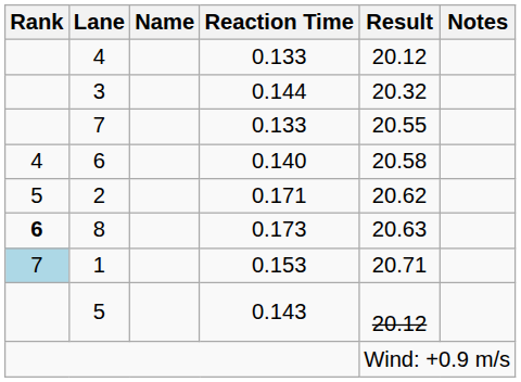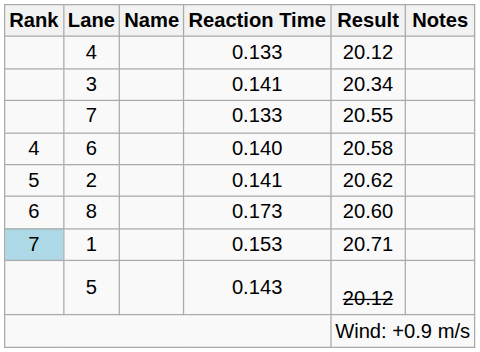 <table class="wikitable sortable" style="text-align:center">
 <tr>
 <th>Rank</th>
 <th>Lane</th>
 <th>Name</th>
 <th>Reaction Time</th>
 <th>Result</th>
 <th>Notes</th>
 </tr>
 <tr>
 <td></td>
 <td>4</td>
 <td align="left"></td>
 <td>0.133</td>
 <td>20.12</td>
 <td></td>
 </tr>
 <tr>
 <td></td>
 <td>3</td>
 <td align="left"></td>
-<td>0.144</td>
-<td>20.32</td>
+<td>0.141</td>
+<td>20.34</td>
 <td></td>
 </tr>
 <tr>
 <td></td>
 <td>7</td>
 <td align="left"></td>
 <td>0.133</td>
 <td>20.55</td>
 <td></td>
 </tr>
 <tr>
 <td>4</td>
 <td>6</td>
 <td align="left"></td>
 <td>0.140</td>
 <td>20.58</td>
 <td></td>
 </tr>
 <tr>
 <td>5</td>
 <td>2</td>
 <td align="left"></td>
-<td>0.171</td>
+<td>0.141</td>
 <td>20.62</td>
 <td></td>
 </tr>
 <tr>
-<td><strong>6</strong></td>
+<td>6</td>
 <td>8</td>
 <td align="left"></td>
 <td>0.173</td>
-<td>20.63</td>
+<td>20.60</td>
 <td></td>
 </tr>
 <tr>
 <td style="background: lightblue;">7</td>
 <td>1</td>
 <td align="left"></td>
 <td>0.153</td>
 <td>20.71</td>
 <td></td>
 </tr>
 <tr>
 <td></td>
 <td>5</td>
 <td align="left"></td>
 <td>0.143</td>
 <td><br><s>20.12</s></td>
 <td></td>
 </tr>
 <tr class="sortbottom">
 <td colspan=4></td>
 <td colspan="2" style="text-align:left;">Wind: +0.9 m/s</td>
 </tr>
 </table>
